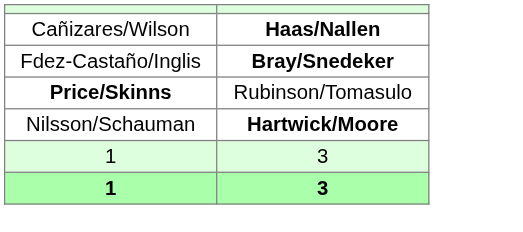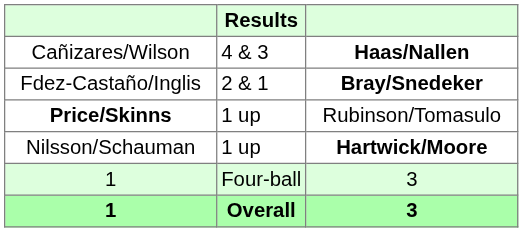 <table border="1" cellpadding="3" style="border-collapse:collapse; text-align:center;">
 <tr style="background:#ddffdd;">
 <th width=160></th>
+<th>Results</th>
 <th width=160></th>
 </tr>
 <tr>
 <td>Cañizares/Wilson</td>
+<td align=left> 4 & 3</td>
 <td><strong>Haas/Nallen</strong></td>
 </tr>
 <tr>
 <td>Fdez-Castaño/Inglis</td>
+<td align=left> 2 & 1</td>
 <td><strong>Bray/Snedeker</strong></td>
 </tr>
 <tr>
 <td><strong>Price/Skinns</strong></td>
+<td align=left> 1 up</td>
 <td>Rubinson/Tomasulo</td>
 </tr>
 <tr>
 <td>Nilsson/Schauman</td>
+<td align=left> 1 up</td>
 <td><strong>Hartwick/Moore</strong></td>
 </tr>
 <tr style="background:#ddffdd;">
 <td>1</td>
+<td>Four-ball</td>
 <td>3</td>
 </tr>
 <tr style="background:#aaffaa;">
 <th>1</th>
+<th>Overall</th>
 <th>3</th>
 </tr>
 </table>
